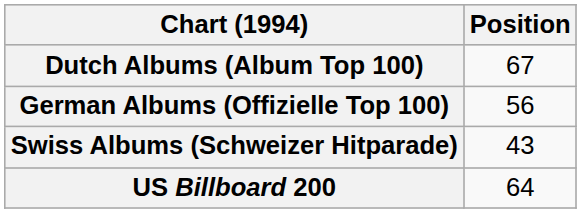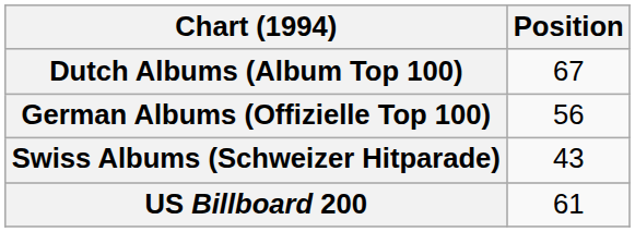 <table class="wikitable sortable plainrowheaders" style="text-align:center">
 <tr>
 <th>Chart (1994)</th>
 <th>Position</th>
 </tr>
 <tr>
 <th scope="row">Dutch Albums (Album Top 100)</th>
 <td>67</td>
 </tr>
 <tr>
 <th scope="row">German Albums (Offizielle Top 100)</th>
 <td>56</td>
 </tr>
 <tr>
 <th scope="row">Swiss Albums (Schweizer Hitparade)</th>
 <td>43</td>
 </tr>
 <tr>
 <th scope="row">US <em>Billboard</em> 200</th>
-<td>64</td>
+<td>61</td>
 </tr>
 </table>
